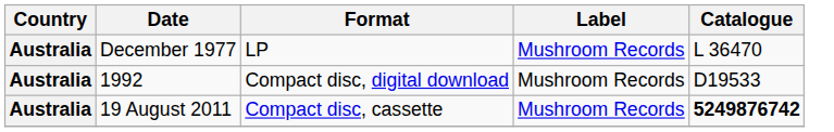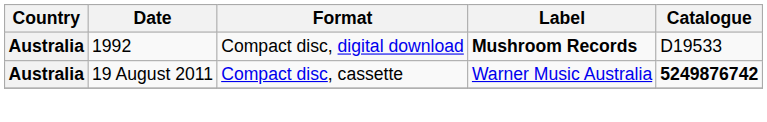 <table class="wikitable plainrowheaders">
 <tr>
 <th scope="col">Country</th>
 <th scope="col">Date</th>
 <th scope="col">Format</th>
 <th scope="col">Label</th>
 <th scope="col">Catalogue</th>
 </tr>
 <tr>
 <th scope="row">Australia</th>
-<td>December 1977</td>
-<td>LP</td>
-<td><a href='#'>Mushroom Records</a></td>
-<td>L 36470</td>
-</tr>
-<tr>
-<th scope="row">Australia</th>
 <td>1992</td>
 <td>Compact disc, <a href='#'>digital download</a></td>
-<td>Mushroom Records</td>
+<td><strong>Mushroom Records</strong></td>
 <td>D19533</td>
 </tr>
 <tr>
 <th scope="row">Australia</th>
 <td>19 August 2011 </td>
 <td><a href='#'>Compact disc</a>, cassette</td>
-<td><a href='#'>Mushroom Records</a></td>
+<td><a href='#'>Warner Music Australia</a></td>
 <td><strong>5249876742</strong></td>
 </tr>
 <tr>
 </tr>
 </table>
